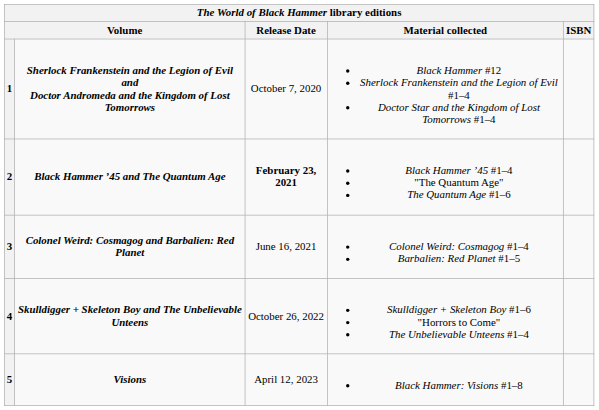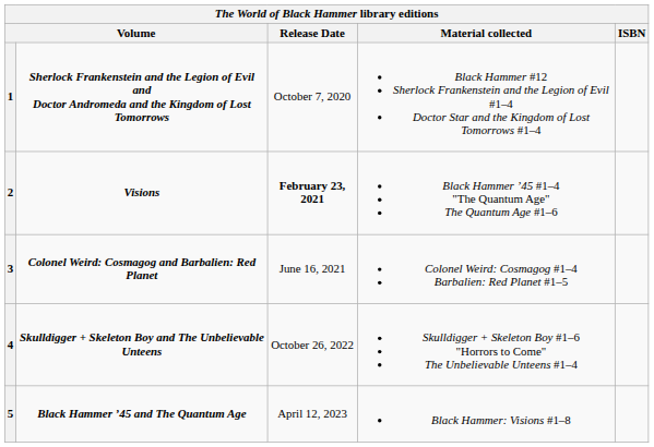 <table class="wikitable mw-collapsible mw-collapsed" style="text-align: center">
 <tr>
 <th colspan=5><em>The World of Black Hammer</em> library editions</th>
 </tr>
 <tr>
 <th colspan=2>Volume</th>
 <th>Release Date</th>
 <th>Material collected</th>
 <th>ISBN</th>
 </tr>
 <tr>
 <th>1</th>
 <td><strong><em>Sherlock Frankenstein and the Legion of Evil<em><br>and<br></em>Doctor Andromeda and the Kingdom of Lost Tomorrows</em></strong></td>
 <td>October 7, 2020</td>
 <td><br><ul><li><em>Black Hammer</em> #12</li><li><em>Sherlock Frankenstein and the Legion of Evil</em> #1–4</li><li><em>Doctor Star and the Kingdom of Lost Tomorrows</em> #1–4</li></ul></td>
 <td></td>
 </tr>
 <tr>
 <th>2</th>
-<td><strong><em>Black Hammer ’45<em> and </em>The Quantum Age</em></strong></td>
+<td><strong><em>Visions</em></strong></td>
 <td><strong>February 23, 2021</strong></td>
 <td><br><ul><li><em>Black Hammer ’45</em> #1–4</li><li>"The Quantum Age"</li><li><em>The Quantum Age</em> #1–6</li></ul></td>
 <td></td>
 </tr>
 <tr>
 <th>3</th>
 <td><strong><em>Colonel Weird: Cosmagog<em> and </em>Barbalien: Red Planet</em></strong></td>
 <td>June 16, 2021</td>
 <td><br><ul><li><em>Colonel Weird: Cosmagog</em> #1–4</li><li><em>Barbalien: Red Planet</em> #1–5</li></ul></td>
 <td></td>
 </tr>
 <tr>
 <th>4</th>
 <td><strong><em>Skulldigger + Skeleton Boy<em> and </em>The Unbelievable Unteens</em></strong></td>
 <td>October 26, 2022</td>
 <td><br><ul><li><em>Skulldigger + Skeleton Boy</em> #1–6</li><li>"Horrors to Come"</li><li><em>The Unbelievable Unteens</em> #1–4</li></ul></td>
 <td></td>
 </tr>
 <tr>
 <th>5</th>
-<td><strong><em>Visions</em></strong></td>
+<td><strong><em>Black Hammer ’45<em> and </em>The Quantum Age</em></strong></td>
 <td>April 12, 2023</td>
 <td><br><ul><li><em>Black Hammer: Visions</em> #1–8</li></ul></td>
 <td></td>
 </tr>
 </table>
